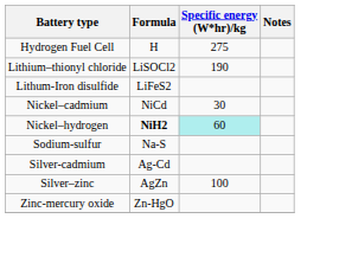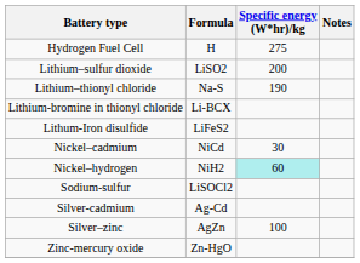 <table class="wikitable sortable" style="font-size:85%; text-align:center; align="left">
 <tr>
 <th>Battery type</th>
 <th>Formula</th>
 <th><a href='#'>Specific energy</a> <br>(W*hr)/kg</th>
 <th>Notes</th>
 </tr>
 <tr>
 <td>Hydrogen Fuel Cell</td>
 <td>H</td>
 <td>275</td>
 <td></td>
 </tr>
 <tr>
+<td>Lithium–sulfur dioxide</td>
+<td>LiSO2</td>
+<td>200</td>
+<td></td>
+</tr>
+<tr>
 <td>Lithium–thionyl chloride</td>
-<td>LiSOCl2</td>
+<td>Na-S</td>
 <td>190</td>
+<td></td>
+</tr>
+<tr>
+<td>Lithium-bromine in thionyl chloride</td>
+<td>Li-BCX</td>
+<td></td>
 <td></td>
 </tr>
 <tr>
 <td>Lithum-Iron disulfide</td>
 <td>LiFeS2</td>
 <td></td>
 <td></td>
 </tr>
 <tr>
 <td>Nickel–cadmium</td>
 <td>NiCd</td>
 <td>30</td>
 <td></td>
 </tr>
 <tr>
 <td>Nickel–hydrogen</td>
-<td><strong>NiH2</strong></td>
+<td>NiH2</td>
 <td style="background: paleturquoise;">60</td>
 <td></td>
 </tr>
 <tr>
 <td>Sodium-sulfur</td>
-<td>Na-S</td>
+<td>LiSOCl2</td>
 <td></td>
 <td></td>
 </tr>
 <tr>
 <td>Silver-cadmium</td>
 <td>Ag-Cd</td>
 <td></td>
 <td></td>
 </tr>
 <tr>
 <td>Silver–zinc</td>
 <td>AgZn</td>
 <td>100</td>
 <td></td>
 </tr>
 <tr>
 <td>Zinc-mercury oxide</td>
 <td>Zn-HgO</td>
 <td></td>
 <td></td>
 </tr>
 <tr>
 </tr>
 </table>
